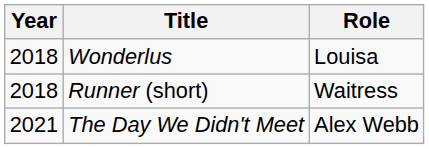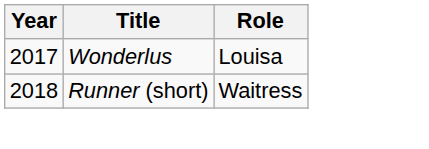 <table class="wikitable">
 <tr>
 <th>Year</th>
 <th>Title</th>
 <th>Role</th>
 </tr>
 <tr>
-<td>2018</td>
+<td>2017</td>
 <td><em>Wonderlus</em></td>
 <td>Louisa</td>
 </tr>
 <tr>
 <td>2018</td>
 <td><em>Runner</em> (short)</td>
 <td>Waitress</td>
 </tr>
-<tr>
-<td>2021</td>
-<td><em>The Day We Didn't Meet</em></td>
-<td>Alex Webb</td>
-</tr>
 </table>
